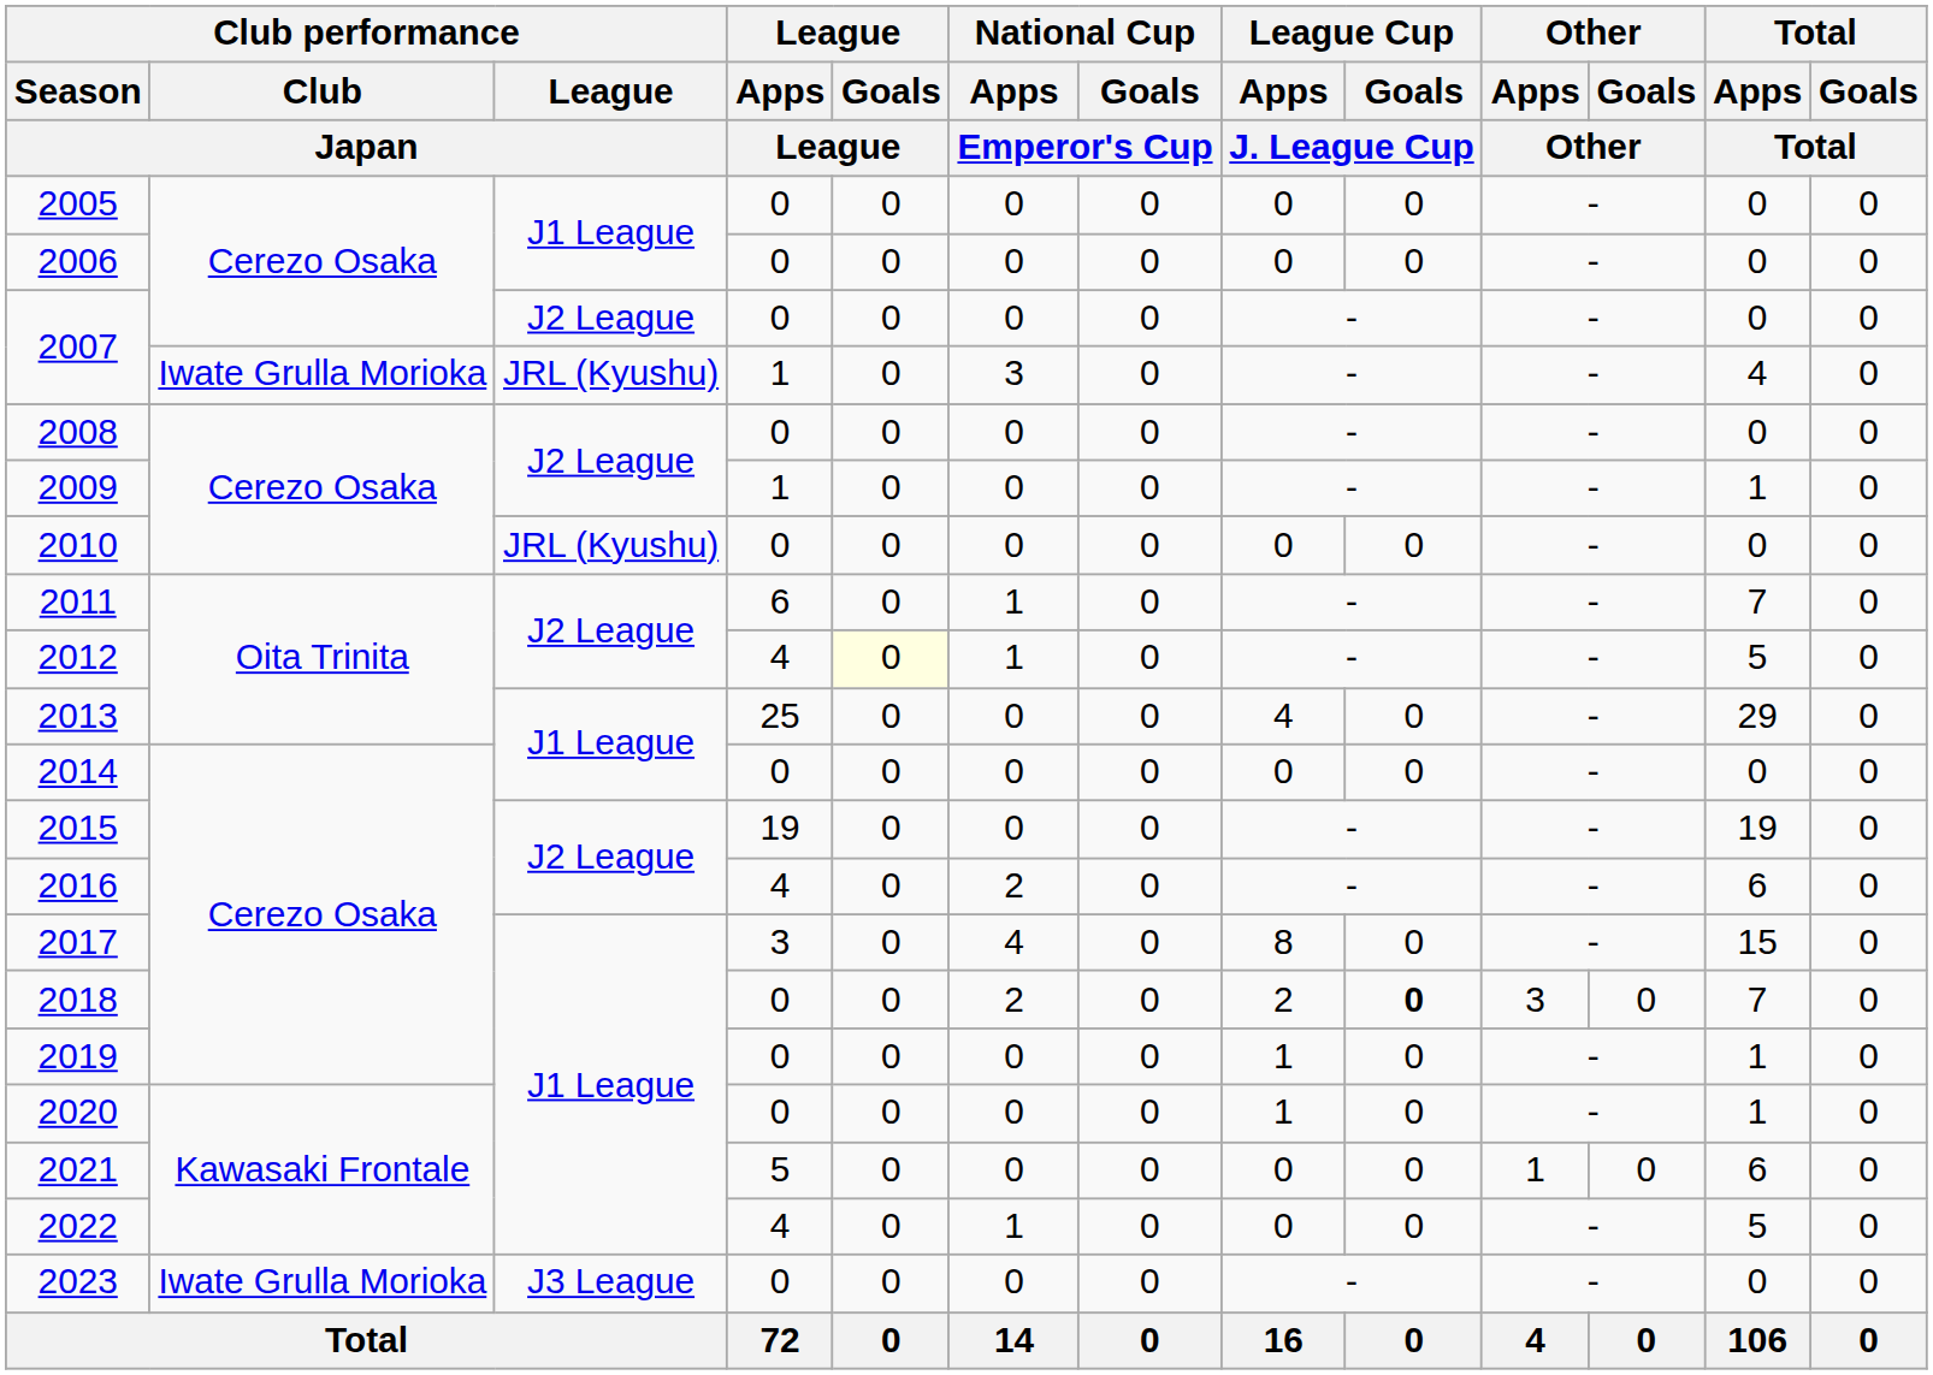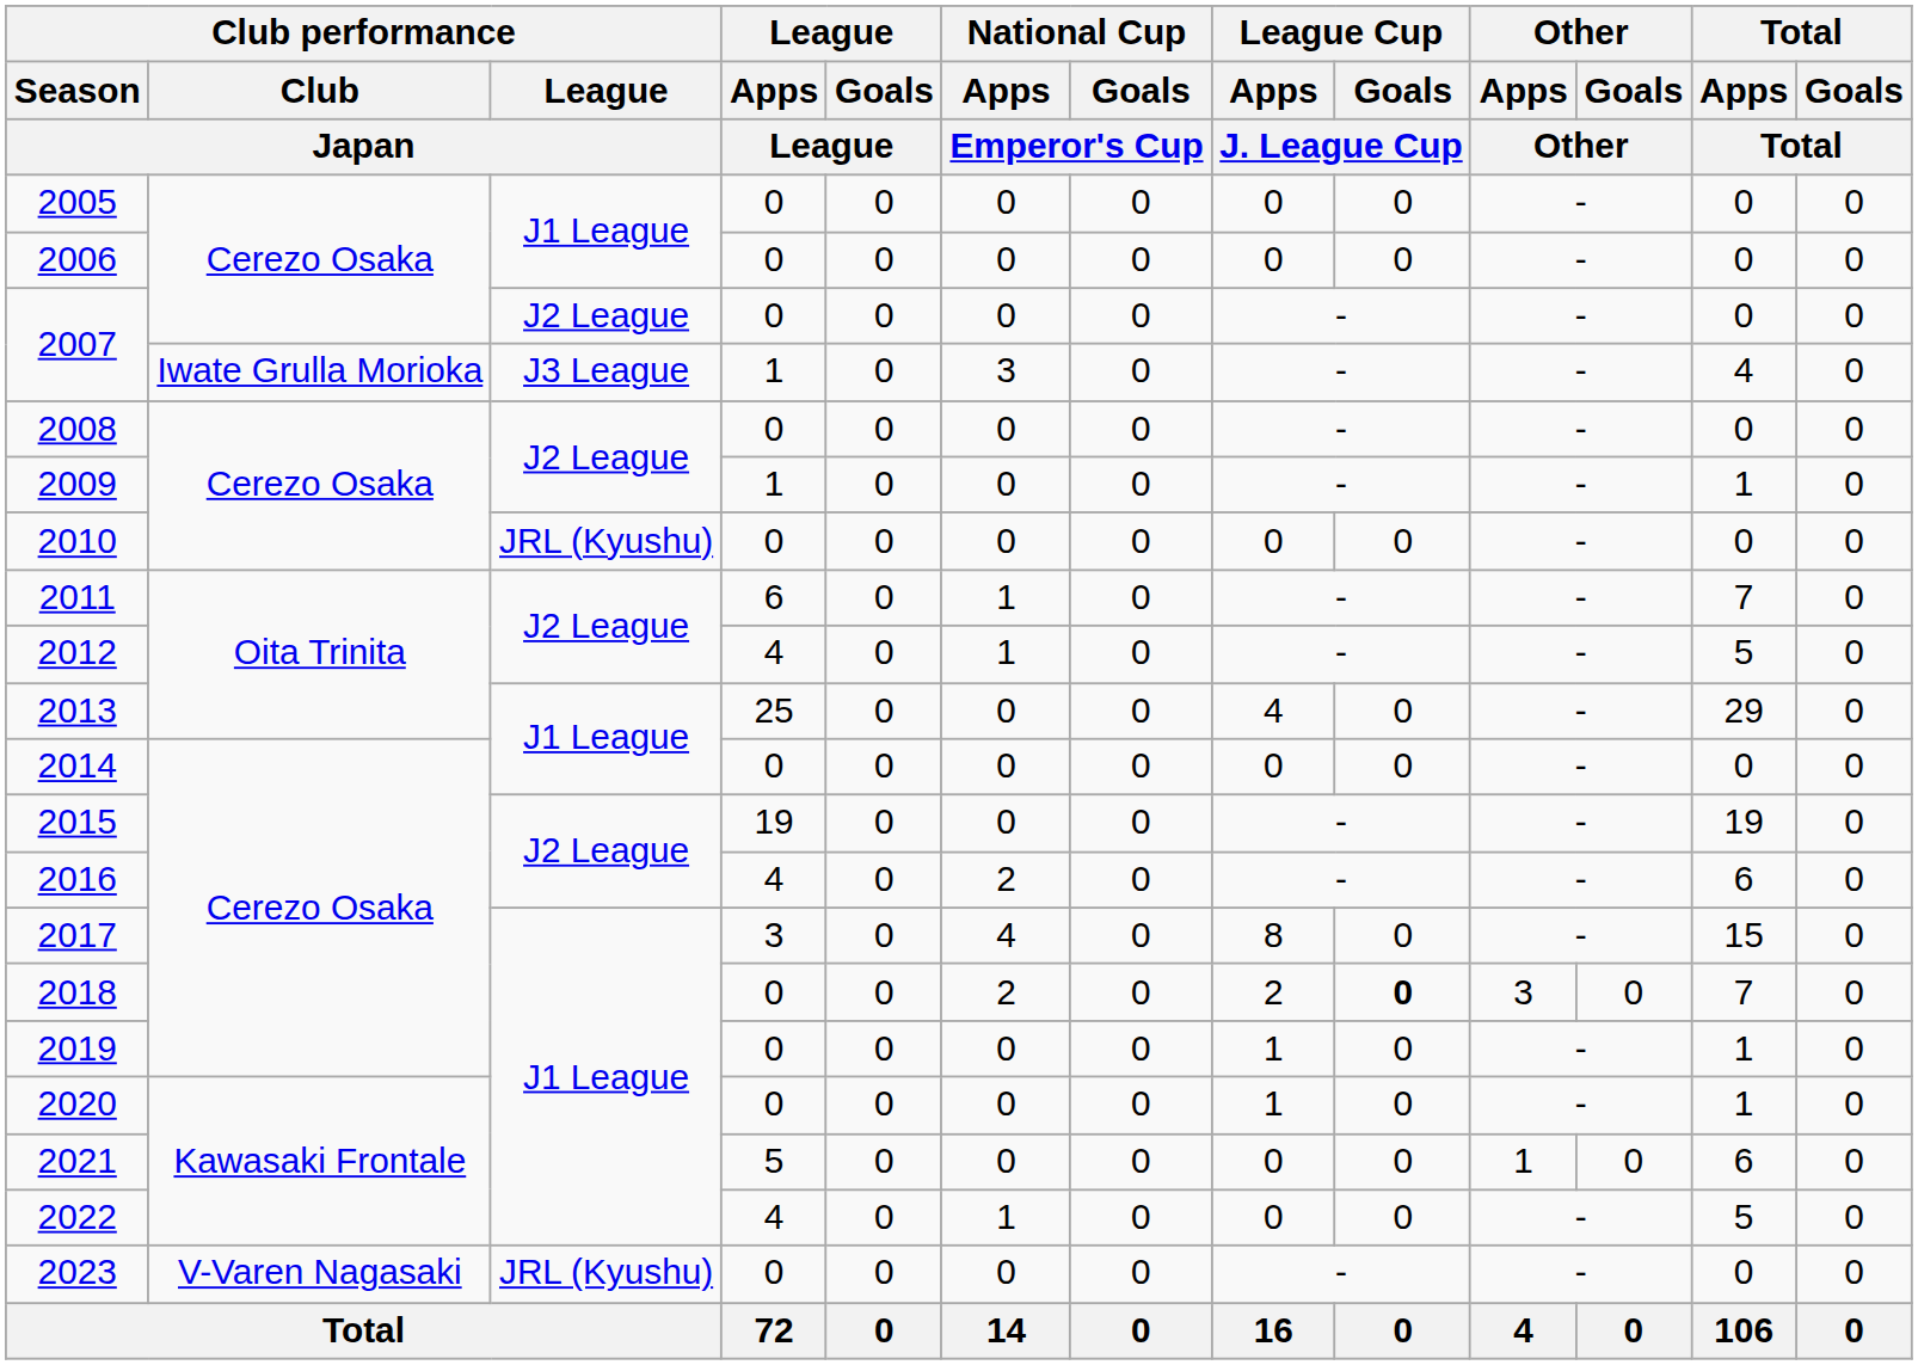 <table class="wikitable" style="text-align:center;">
 <tr>
 <th colspan=3>Club performance</th>
 <th colspan=2>League</th>
 <th colspan=2>National Cup</th>
 <th colspan=2>League Cup</th>
 <th colspan=2>Other</th>
 <th colspan=2>Total</th>
 </tr>
 <tr>
 <th>Season</th>
 <th>Club</th>
 <th>League</th>
 <th>Apps</th>
 <th>Goals</th>
 <th>Apps</th>
 <th>Goals</th>
 <th>Apps</th>
 <th>Goals</th>
 <th>Apps</th>
 <th>Goals</th>
 <th>Apps</th>
 <th>Goals</th>
 </tr>
 <tr>
 <th colspan=3>Japan</th>
 <th colspan=2>League</th>
 <th colspan=2><a href='#'>Emperor's Cup</a></th>
 <th colspan=2><a href='#'>J. League Cup</a></th>
 <th colspan=2>Other</th>
 <th colspan=2>Total</th>
 </tr>
 <tr>
 <td><a href='#'>2005</a></td>
 <td rowspan="3"><a href='#'>Cerezo Osaka</a></td>
 <td rowspan="2"><a href='#'>J1 League</a></td>
 <td>0</td>
 <td>0</td>
 <td>0</td>
 <td>0</td>
 <td>0</td>
 <td>0</td>
 <td colspan="2">-</td>
 <td>0</td>
 <td>0</td>
 </tr>
 <tr>
 <td><a href='#'>2006</a></td>
 <td>0</td>
 <td>0</td>
 <td>0</td>
 <td>0</td>
 <td>0</td>
 <td>0</td>
 <td colspan="2">-</td>
 <td>0</td>
 <td>0</td>
 </tr>
 <tr>
 <td rowspan="2"><a href='#'>2007</a></td>
 <td><a href='#'>J2 League</a></td>
 <td>0</td>
 <td>0</td>
 <td>0</td>
 <td>0</td>
 <td colspan="2">-</td>
 <td colspan="2">-</td>
 <td>0</td>
 <td>0</td>
 </tr>
 <tr>
 <td><a href='#'>Iwate Grulla Morioka</a></td>
-<td><a href='#'>JRL (Kyushu)</a></td>
+<td><a href='#'>J3 League</a></td>
 <td>1</td>
 <td>0</td>
 <td>3</td>
 <td>0</td>
 <td colspan="2">-</td>
 <td colspan="2">-</td>
 <td>4</td>
 <td>0</td>
 </tr>
 <tr>
 <td><a href='#'>2008</a></td>
 <td rowspan="3"><a href='#'>Cerezo Osaka</a></td>
 <td rowspan="2"><a href='#'>J2 League</a></td>
 <td>0</td>
 <td>0</td>
 <td>0</td>
 <td>0</td>
 <td colspan="2">-</td>
 <td colspan="2">-</td>
 <td>0</td>
 <td>0</td>
 </tr>
 <tr>
 <td><a href='#'>2009</a></td>
 <td>1</td>
 <td>0</td>
 <td>0</td>
 <td>0</td>
 <td colspan="2">-</td>
 <td colspan="2">-</td>
 <td>1</td>
 <td>0</td>
 </tr>
 <tr>
 <td><a href='#'>2010</a></td>
 <td><a href='#'>JRL (Kyushu)</a></td>
 <td>0</td>
 <td>0</td>
 <td>0</td>
 <td>0</td>
 <td>0</td>
 <td>0</td>
 <td colspan="2">-</td>
 <td>0</td>
 <td>0</td>
 </tr>
 <tr>
 <td><a href='#'>2011</a></td>
 <td rowspan="3"><a href='#'>Oita Trinita</a></td>
 <td rowspan="2"><a href='#'>J2 League</a></td>
 <td>6</td>
 <td>0</td>
 <td>1</td>
 <td>0</td>
 <td colspan="2">-</td>
 <td colspan="2">-</td>
 <td>7</td>
 <td>0</td>
 </tr>
 <tr>
 <td><a href='#'>2012</a></td>
 <td>4</td>
-<td style="background: lightyellow;">0</td>
+<td>0</td>
 <td>1</td>
 <td>0</td>
 <td colspan="2">-</td>
 <td colspan="2">-</td>
 <td>5</td>
 <td>0</td>
 </tr>
 <tr>
 <td><a href='#'>2013</a></td>
 <td rowspan="2"><a href='#'>J1 League</a></td>
 <td>25</td>
 <td>0</td>
 <td>0</td>
 <td>0</td>
 <td>4</td>
 <td>0</td>
 <td colspan="2">-</td>
 <td>29</td>
 <td>0</td>
 </tr>
 <tr>
 <td><a href='#'>2014</a></td>
 <td rowspan="6"><a href='#'>Cerezo Osaka</a></td>
 <td>0</td>
 <td>0</td>
 <td>0</td>
 <td>0</td>
 <td>0</td>
 <td>0</td>
 <td colspan="2">-</td>
 <td>0</td>
 <td>0</td>
 </tr>
 <tr>
 <td><a href='#'>2015</a></td>
 <td rowspan="2"><a href='#'>J2 League</a></td>
 <td>19</td>
 <td>0</td>
 <td>0</td>
 <td>0</td>
 <td colspan="2">-</td>
 <td colspan="2">-</td>
 <td>19</td>
 <td>0</td>
 </tr>
 <tr>
 <td><a href='#'>2016</a></td>
 <td>4</td>
 <td>0</td>
 <td>2</td>
 <td>0</td>
 <td colspan="2">-</td>
 <td colspan="2">-</td>
 <td>6</td>
 <td>0</td>
 </tr>
 <tr>
 <td><a href='#'>2017</a></td>
 <td rowspan=6><a href='#'>J1 League</a></td>
 <td>3</td>
 <td>0</td>
 <td>4</td>
 <td>0</td>
 <td>8</td>
 <td>0</td>
 <td colspan="2">-</td>
 <td>15</td>
 <td>0</td>
 </tr>
 <tr>
 <td><a href='#'>2018</a></td>
 <td>0</td>
 <td>0</td>
 <td>2</td>
 <td>0</td>
 <td>2</td>
 <td><strong>0</strong></td>
 <td>3</td>
 <td>0</td>
 <td>7</td>
 <td>0</td>
 </tr>
 <tr>
 <td><a href='#'>2019</a></td>
 <td>0</td>
 <td>0</td>
 <td>0</td>
 <td>0</td>
 <td>1</td>
 <td>0</td>
 <td colspan="2">-</td>
 <td>1</td>
 <td>0</td>
 </tr>
 <tr>
 <td><a href='#'>2020</a></td>
 <td rowspan="3"><a href='#'>Kawasaki Frontale</a></td>
 <td>0</td>
 <td>0</td>
 <td>0</td>
 <td>0</td>
 <td>1</td>
 <td>0</td>
 <td colspan="2">-</td>
 <td>1</td>
 <td>0</td>
 </tr>
 <tr>
 <td><a href='#'>2021</a></td>
 <td>5</td>
 <td>0</td>
 <td>0</td>
 <td>0</td>
 <td>0</td>
 <td>0</td>
 <td>1</td>
 <td>0</td>
 <td>6</td>
 <td>0</td>
 </tr>
 <tr>
 <td><a href='#'>2022</a></td>
 <td>4</td>
 <td>0</td>
 <td>1</td>
 <td>0</td>
 <td>0</td>
 <td>0</td>
 <td colspan="2">-</td>
 <td>5</td>
 <td>0</td>
 </tr>
 <tr>
 <td><a href='#'>2023</a></td>
-<td><a href='#'>Iwate Grulla Morioka</a></td>
-<td><a href='#'>J3 League</a></td>
+<td><a href='#'>V-Varen Nagasaki</a></td>
+<td><a href='#'>JRL (Kyushu)</a></td>
 <td>0</td>
 <td>0</td>
 <td>0</td>
 <td>0</td>
 <td colspan="2">-</td>
 <td colspan="2">-</td>
 <td>0</td>
 <td>0</td>
 </tr>
 <tr>
 <th colspan=3>Total</th>
 <th>72</th>
 <th>0</th>
 <th>14</th>
 <th>0</th>
 <th>16</th>
 <th>0</th>
 <th>4</th>
 <th>0</th>
 <th>106</th>
 <th>0</th>
 </tr>
 </table>
